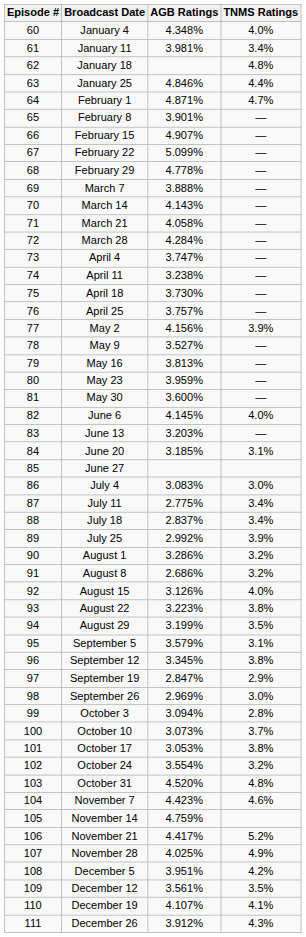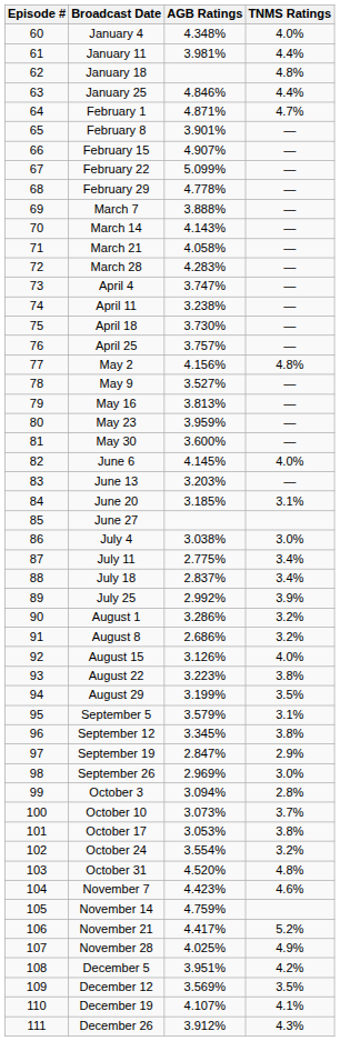 <table class="wikitable" style="text-align:center;">
 <tr>
 <th>Episode #</th>
 <th>Broadcast Date</th>
 <th>AGB Ratings</th>
 <th>TNMS Ratings</th>
 </tr>
 <tr>
 <td>60</td>
 <td>January 4</td>
 <td>4.348%</td>
 <td>4.0%</td>
 </tr>
 <tr>
 <td>61</td>
 <td>January 11</td>
 <td>3.981%</td>
-<td>3.4%</td>
+<td>4.4%</td>
 </tr>
 <tr>
 <td>62</td>
 <td>January 18</td>
 <td></td>
 <td>4.8%</td>
 </tr>
 <tr>
 <td>63</td>
 <td>January 25</td>
 <td>4.846%</td>
 <td>4.4%</td>
 </tr>
 <tr>
 <td>64</td>
 <td>February 1</td>
 <td>4.871%</td>
 <td>4.7%</td>
 </tr>
 <tr>
 <td>65</td>
 <td>February 8</td>
 <td>3.901%</td>
 <td>—</td>
 </tr>
 <tr>
 <td>66</td>
 <td>February 15</td>
 <td>4.907%</td>
 <td>—</td>
 </tr>
 <tr>
 <td>67</td>
 <td>February 22</td>
 <td>5.099%</td>
 <td>—</td>
 </tr>
 <tr>
 <td>68</td>
 <td>February 29</td>
 <td>4.778%</td>
 <td>—</td>
 </tr>
 <tr>
 <td>69</td>
 <td>March 7</td>
 <td>3.888%</td>
 <td>—</td>
 </tr>
 <tr>
 <td>70</td>
 <td>March 14</td>
 <td>4.143%</td>
 <td>—</td>
 </tr>
 <tr>
 <td>71</td>
 <td>March 21</td>
 <td>4.058%</td>
 <td>—</td>
 </tr>
 <tr>
 <td>72</td>
 <td>March 28</td>
-<td>4.284%</td>
+<td>4.283%</td>
 <td>—</td>
 </tr>
 <tr>
 <td>73</td>
 <td>April 4</td>
 <td>3.747%</td>
 <td>—</td>
 </tr>
 <tr>
 <td>74</td>
 <td>April 11</td>
 <td>3.238%</td>
 <td>—</td>
 </tr>
 <tr>
 <td>75</td>
 <td>April 18</td>
 <td>3.730%</td>
 <td>—</td>
 </tr>
 <tr>
 <td>76</td>
 <td>April 25</td>
 <td>3.757%</td>
 <td>—</td>
 </tr>
 <tr>
 <td>77</td>
 <td>May 2</td>
 <td>4.156%</td>
-<td>3.9%</td>
+<td>4.8%</td>
 </tr>
 <tr>
 <td>78</td>
 <td>May 9</td>
 <td>3.527%</td>
 <td>—</td>
 </tr>
 <tr>
 <td>79</td>
 <td>May 16</td>
 <td>3.813%</td>
 <td>—</td>
 </tr>
 <tr>
 <td>80</td>
 <td>May 23</td>
 <td>3.959%</td>
 <td>—</td>
 </tr>
 <tr>
 <td>81</td>
 <td>May 30</td>
 <td>3.600%</td>
 <td>—</td>
 </tr>
 <tr>
 <td>82</td>
 <td>June 6</td>
 <td>4.145%</td>
 <td>4.0%</td>
 </tr>
 <tr>
 <td>83</td>
 <td>June 13</td>
 <td>3.203%</td>
 <td>—</td>
 </tr>
 <tr>
 <td>84</td>
 <td>June 20</td>
 <td>3.185%</td>
 <td>3.1%</td>
 </tr>
 <tr>
 <td>85</td>
 <td>June 27</td>
 <td></td>
 <td></td>
 </tr>
 <tr>
 <td>86</td>
 <td>July 4</td>
-<td>3.083%</td>
+<td>3.038%</td>
 <td>3.0%</td>
 </tr>
 <tr>
 <td>87</td>
 <td>July 11</td>
 <td>2.775%</td>
 <td>3.4%</td>
 </tr>
 <tr>
 <td>88</td>
 <td>July 18</td>
 <td>2.837%</td>
 <td>3.4%</td>
 </tr>
 <tr>
 <td>89</td>
 <td>July 25</td>
 <td>2.992%</td>
 <td>3.9%</td>
 </tr>
 <tr>
 <td>90</td>
 <td>August 1</td>
 <td>3.286%</td>
 <td>3.2%</td>
 </tr>
 <tr>
 <td>91</td>
 <td>August 8</td>
 <td>2.686%</td>
 <td>3.2%</td>
 </tr>
 <tr>
 <td>92</td>
 <td>August 15</td>
 <td>3.126%</td>
 <td>4.0%</td>
 </tr>
 <tr>
 <td>93</td>
 <td>August 22</td>
 <td>3.223%</td>
 <td>3.8%</td>
 </tr>
 <tr>
 <td>94</td>
 <td>August 29</td>
 <td>3.199%</td>
 <td>3.5%</td>
 </tr>
 <tr>
 <td>95</td>
 <td>September 5</td>
 <td>3.579%</td>
 <td>3.1%</td>
 </tr>
 <tr>
 <td>96</td>
 <td>September 12</td>
 <td>3.345%</td>
 <td>3.8%</td>
 </tr>
 <tr>
 <td>97</td>
 <td>September 19</td>
 <td>2.847%</td>
 <td>2.9%</td>
 </tr>
 <tr>
 <td>98</td>
 <td>September 26</td>
 <td>2.969%</td>
 <td>3.0%</td>
 </tr>
 <tr>
 <td>99</td>
 <td>October 3</td>
 <td>3.094%</td>
 <td>2.8%</td>
 </tr>
 <tr>
 <td>100</td>
 <td>October 10</td>
 <td>3.073%</td>
 <td>3.7%</td>
 </tr>
 <tr>
 <td>101</td>
 <td>October 17</td>
 <td>3.053%</td>
 <td>3.8%</td>
 </tr>
 <tr>
 <td>102</td>
 <td>October 24</td>
 <td>3.554%</td>
 <td>3.2%</td>
 </tr>
 <tr>
 <td>103</td>
 <td>October 31</td>
 <td>4.520%</td>
 <td>4.8%</td>
 </tr>
 <tr>
 <td>104</td>
 <td>November 7</td>
 <td>4.423%</td>
 <td>4.6%</td>
 </tr>
 <tr>
 <td>105</td>
 <td>November 14</td>
 <td>4.759%</td>
 <td></td>
 </tr>
 <tr>
 <td>106</td>
 <td>November 21</td>
 <td>4.417%</td>
 <td>5.2%</td>
 </tr>
 <tr>
 <td>107</td>
 <td>November 28</td>
 <td>4.025%</td>
 <td>4.9%</td>
 </tr>
 <tr>
 <td>108</td>
 <td>December 5</td>
 <td>3.951%</td>
 <td>4.2%</td>
 </tr>
 <tr>
 <td>109</td>
 <td>December 12</td>
-<td>3.561%</td>
+<td>3.569%</td>
 <td>3.5%</td>
 </tr>
 <tr>
 <td>110</td>
 <td>December 19</td>
 <td>4.107%</td>
 <td>4.1%</td>
 </tr>
 <tr>
 <td>111</td>
 <td>December 26</td>
 <td>3.912%</td>
 <td>4.3%</td>
 </tr>
 </table>
